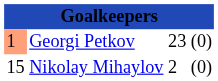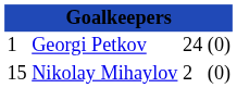 <table class="toccolours" border="0" cellpadding="2" cellspacing="0" align="left" style="margin:0.5em;">
 <tr>
 <th colspan="4" align="center" bgcolor="#2049B7"><span>Goalkeepers</span></th>
 </tr>
 <tr>
-<td style="background: lightsalmon;">1</td>
+<td>1</td>
 <td> <a href='#'>Georgi Petkov</a></td>
-<td>23</td>
+<td>24</td>
 <td>(0)</td>
 </tr>
 <tr>
 <td>15</td>
 <td> <a href='#'>Nikolay Mihaylov</a></td>
 <td>2</td>
 <td>(0)</td>
 </tr>
 <tr>
 </tr>
 </table>
